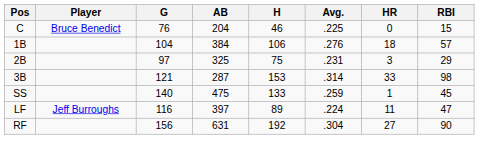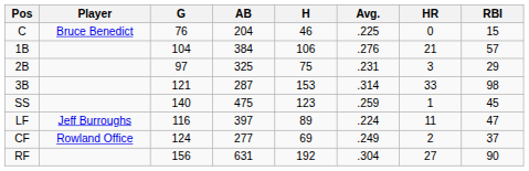 <table class="wikitable sortable">
 <tr>
 <th bgcolor="#DDDDFF" width="5%">Pos</th>
 <th bgcolor="#DDDDFF" width="16%">Player</th>
 <th bgcolor="#DDDDFF" width="9%">G</th>
 <th bgcolor="#DDDDFF" width="9%">AB</th>
 <th bgcolor="#DDDDFF" width="9%">H</th>
 <th bgcolor="#DDDDFF" width="9%">Avg.</th>
 <th bgcolor="#DDDDFF" width="9%">HR</th>
 <th bgcolor="#DDDDFF" width="9%">RBI</th>
 </tr>
 <tr align="center">
 <td>C</td>
 <td><a href='#'>Bruce Benedict</a></td>
 <td>76</td>
 <td>204</td>
 <td>46</td>
 <td>.225</td>
 <td>0</td>
 <td>15</td>
 </tr>
 <tr align=center>
 <td>1B</td>
 <td></td>
 <td>104</td>
 <td>384</td>
 <td>106</td>
 <td>.276</td>
-<td>18</td>
+<td>21</td>
 <td>57</td>
 </tr>
 <tr align="center">
 <td>2B</td>
 <td></td>
 <td>97</td>
 <td>325</td>
 <td>75</td>
 <td>.231</td>
 <td>3</td>
 <td>29</td>
 </tr>
 <tr align="center">
 <td>3B</td>
 <td></td>
 <td>121</td>
 <td>287</td>
 <td>153</td>
 <td>.314</td>
 <td>33</td>
 <td>98</td>
 </tr>
 <tr align="center">
 <td>SS</td>
 <td></td>
 <td>140</td>
 <td>475</td>
-<td>133</td>
+<td>123</td>
 <td>.259</td>
 <td>1</td>
 <td>45</td>
 </tr>
 <tr align="center">
 <td>LF</td>
 <td><a href='#'>Jeff Burroughs</a></td>
 <td>116</td>
 <td>397</td>
 <td>89</td>
 <td>.224</td>
 <td>11</td>
 <td>47</td>
 </tr>
 <tr align=center>
+<td>CF</td>
+<td><a href='#'>Rowland Office</a></td>
+<td>124</td>
+<td>277</td>
+<td>69</td>
+<td>.249</td>
+<td>2</td>
+<td>37</td>
+</tr>
+<tr align=center>
 <td>RF</td>
 <td></td>
 <td>156</td>
 <td>631</td>
 <td>192</td>
 <td>.304</td>
 <td>27</td>
 <td>90</td>
 </tr>
 </table>
